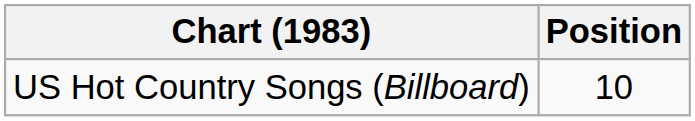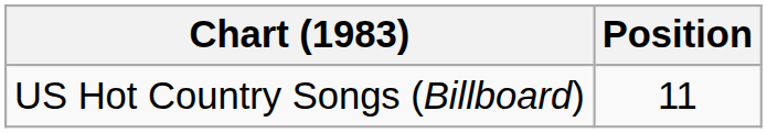 <table class="wikitable">
 <tr>
 <th>Chart (1983)</th>
 <th>Position</th>
 </tr>
 <tr>
 <td>US Hot Country Songs (<em>Billboard</em>)</td>
-<td align="center">10</td>
+<td align="center">11</td>
 </tr>
 </table>
